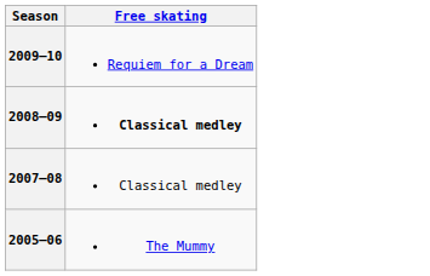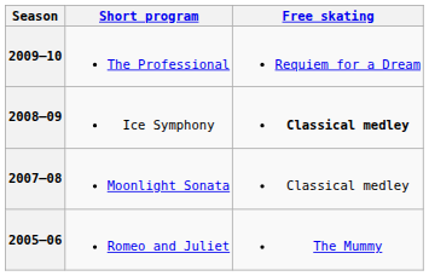 <table class=wikitable style=text-align:center>
 <tr>
 <th>Season</th>
+<th><a href='#'>Short program</a></th>
 <th><a href='#'>Free skating</a></th>
 </tr>
 <tr>
 <th>2009–10 <br> </th>
+<td><br><ul><li><a href='#'>The Professional</a> <br></li></ul></td>
 <td><br><ul><li><a href='#'>Requiem for a Dream</a> <br></li></ul></td>
 </tr>
 <tr>
 <th>2008–09 <br> </th>
+<td><br><ul><li>Ice Symphony <br></li></ul></td>
 <td><strong><br><ul><li>Classical medley <br></li></ul></strong></td>
 </tr>
 <tr>
 <th>2007–08 <br> </th>
+<td><br><ul><li><a href='#'>Moonlight Sonata</a> <br></li></ul></td>
 <td><br><ul><li>Classical medley <br></li></ul></td>
 </tr>
 <tr>
 <th>2005–06 <br> </th>
+<td><br><ul><li><a href='#'>Romeo and Juliet</a> <br></li></ul></td>
 <td><br><ul><li><a href='#'>The Mummy</a> <br></li></ul></td>
 </tr>
 </table>
